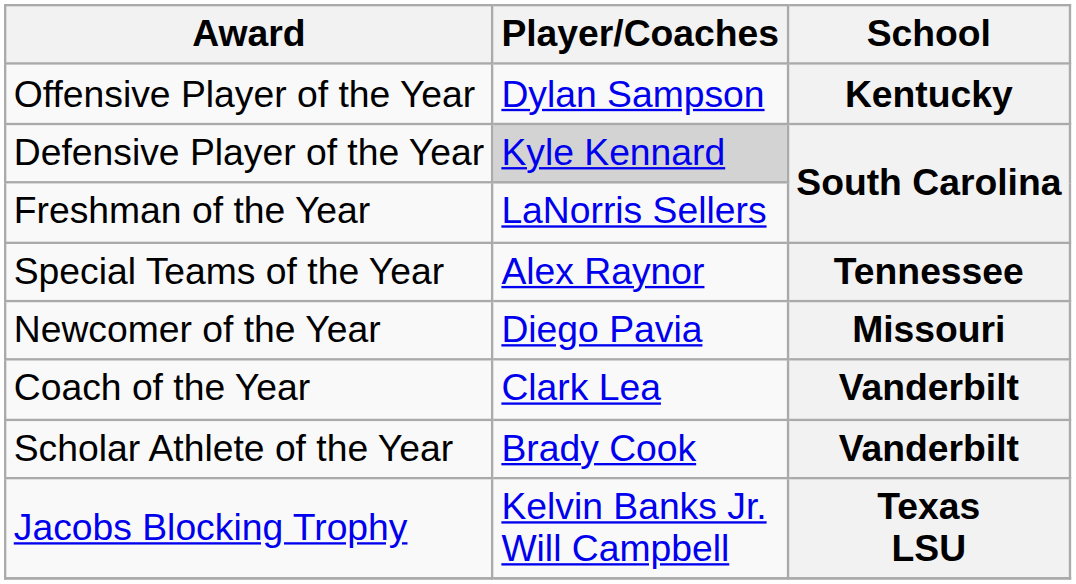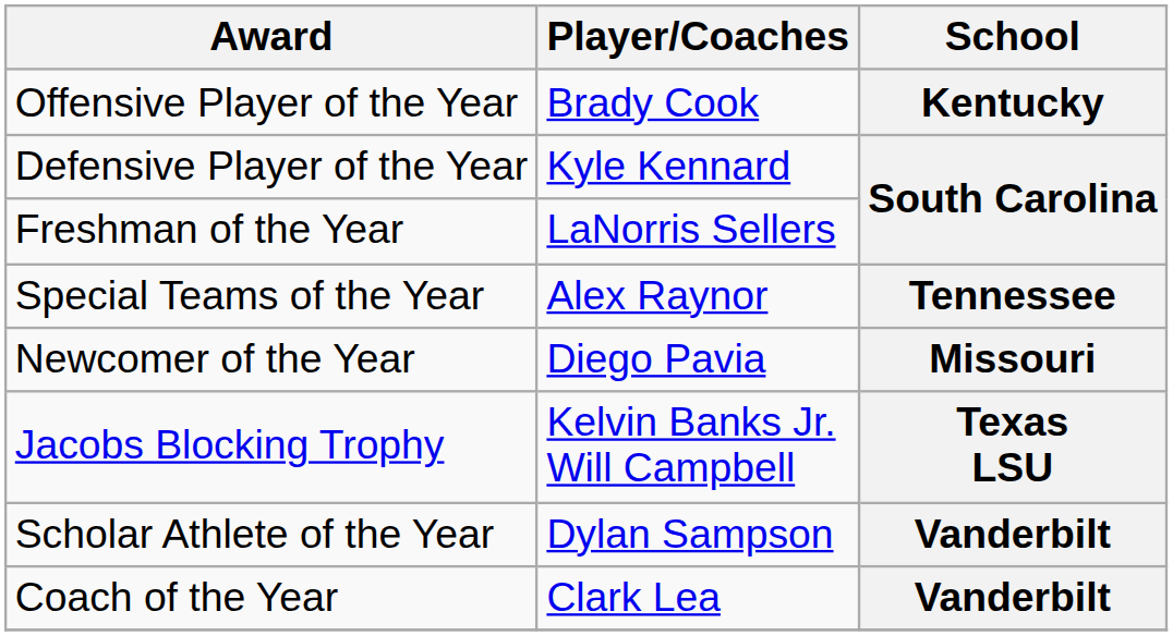 <table class="wikitable" border="0">
 <tr>
 <th>Award</th>
 <th>Player/Coaches</th>
 <th>School</th>
 </tr>
 <tr>
 <td>Offensive Player of the Year</td>
-<td><a href='#'>Dylan Sampson</a></td>
+<td><a href='#'>Brady Cook</a></td>
 <th>Kentucky</th>
 </tr>
 <tr>
 <td>Defensive Player of the Year</td>
-<td style="background: lightgrey;"><a href='#'>Kyle Kennard</a></td>
+<td><a href='#'>Kyle Kennard</a></td>
 <th rowspan="2">South Carolina</th>
 </tr>
 <tr>
 <td>Freshman of the Year</td>
 <td><a href='#'>LaNorris Sellers</a></td>
 </tr>
 <tr>
 <td>Special Teams of the Year</td>
 <td><a href='#'>Alex Raynor</a></td>
 <th>Tennessee</th>
 </tr>
 <tr>
 <td>Newcomer of the Year</td>
 <td><a href='#'>Diego Pavia</a></td>
 <th>Missouri</th>
 </tr>
 <tr>
+<td><a href='#'>Jacobs Blocking Trophy</a></td>
+<td><a href='#'>Kelvin Banks Jr.</a><br><a href='#'>Will Campbell</a></td>
+<th>Texas<br>LSU</th>
+</tr>
+<tr>
+<td>Scholar Athlete of the Year</td>
+<td><a href='#'>Dylan Sampson</a></td>
+<th>Vanderbilt</th>
+</tr>
+<tr>
 <td>Coach of the Year</td>
 <td><a href='#'>Clark Lea</a></td>
 <th>Vanderbilt</th>
 </tr>
 <tr>
-<td>Scholar Athlete of the Year</td>
-<td><a href='#'>Brady Cook</a></td>
-<th>Vanderbilt</th>
-</tr>
-<tr>
-<td><a href='#'>Jacobs Blocking Trophy</a></td>
-<td><a href='#'>Kelvin Banks Jr.</a><br><a href='#'>Will Campbell</a></td>
-<th>Texas<br>LSU</th>
-</tr>
-<tr>
 </tr>
 </table>
